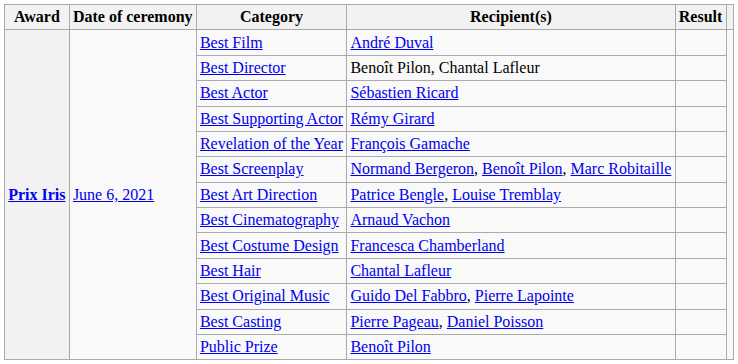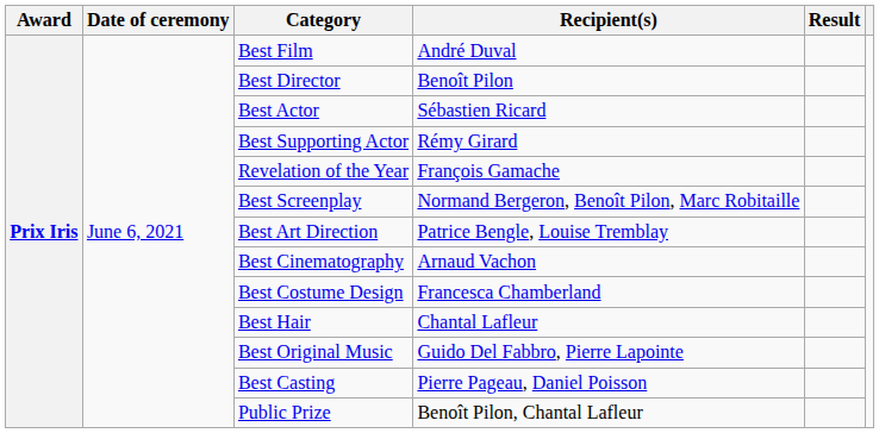 <table class="wikitable plainrowheaders sortable">
 <tr>
 <th scope="col">Award</th>
 <th scope="col">Date of ceremony</th>
 <th scope="col">Category</th>
 <th scope="col">Recipient(s)</th>
 <th scope="col">Result</th>
 <th scope="col" class="unsortable"></th>
 </tr>
 <tr>
 <th scope="row" rowspan=13><a href='#'>Prix Iris</a></th>
 <td rowspan="13"><a href='#'>June 6, 2021</a></td>
 <td><a href='#'>Best Film</a></td>
 <td><a href='#'>André Duval</a></td>
 <td></td>
 <td rowspan=13></td>
 </tr>
 <tr>
 <td><a href='#'>Best Director</a></td>
-<td>Benoît Pilon, Chantal Lafleur</td>
+<td><a href='#'>Benoît Pilon</a></td>
 <td></td>
 </tr>
 <tr>
 <td><a href='#'>Best Actor</a></td>
 <td><a href='#'>Sébastien Ricard</a></td>
 <td></td>
 </tr>
 <tr>
 <td><a href='#'>Best Supporting Actor</a></td>
 <td><a href='#'>Rémy Girard</a></td>
 <td></td>
 </tr>
 <tr>
 <td><a href='#'>Revelation of the Year</a></td>
 <td><a href='#'>François Gamache</a></td>
 <td></td>
 </tr>
 <tr>
 <td><a href='#'>Best Screenplay</a></td>
 <td><a href='#'>Normand Bergeron</a>, <a href='#'>Benoît Pilon</a>, <a href='#'>Marc Robitaille</a></td>
 <td></td>
 </tr>
 <tr>
 <td><a href='#'>Best Art Direction</a></td>
 <td><a href='#'>Patrice Bengle</a>, <a href='#'>Louise Tremblay</a></td>
 <td></td>
 </tr>
 <tr>
 <td><a href='#'>Best Cinematography</a></td>
 <td><a href='#'>Arnaud Vachon</a></td>
 <td></td>
 </tr>
 <tr>
 <td><a href='#'>Best Costume Design</a></td>
 <td><a href='#'>Francesca Chamberland</a></td>
 <td></td>
 </tr>
 <tr>
 <td><a href='#'>Best Hair</a></td>
 <td><a href='#'>Chantal Lafleur</a></td>
 <td></td>
 </tr>
 <tr>
 <td><a href='#'>Best Original Music</a></td>
 <td><a href='#'>Guido Del Fabbro</a>, <a href='#'>Pierre Lapointe</a></td>
 <td></td>
 </tr>
 <tr>
 <td><a href='#'>Best Casting</a></td>
 <td><a href='#'>Pierre Pageau</a>, <a href='#'>Daniel Poisson</a></td>
 <td></td>
 </tr>
 <tr>
 <td><a href='#'>Public Prize</a></td>
-<td><a href='#'>Benoît Pilon</a></td>
+<td>Benoît Pilon, Chantal Lafleur</td>
 <td></td>
 </tr>
 <tr>
 </tr>
 </table>
